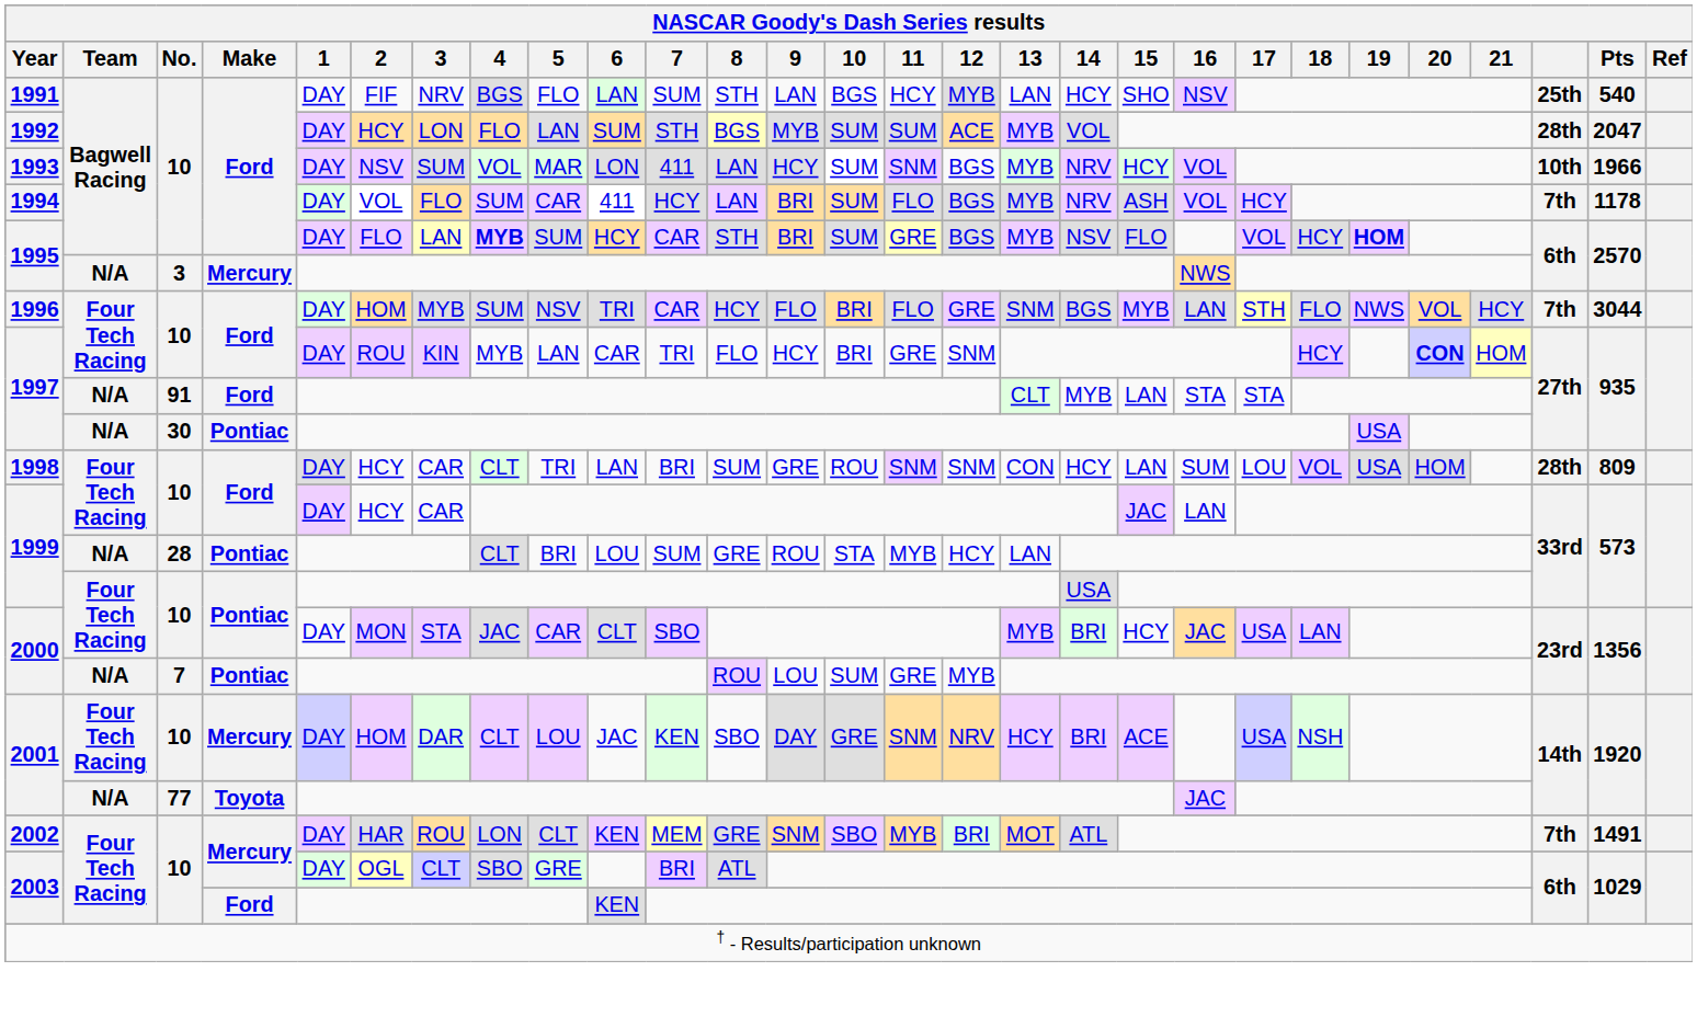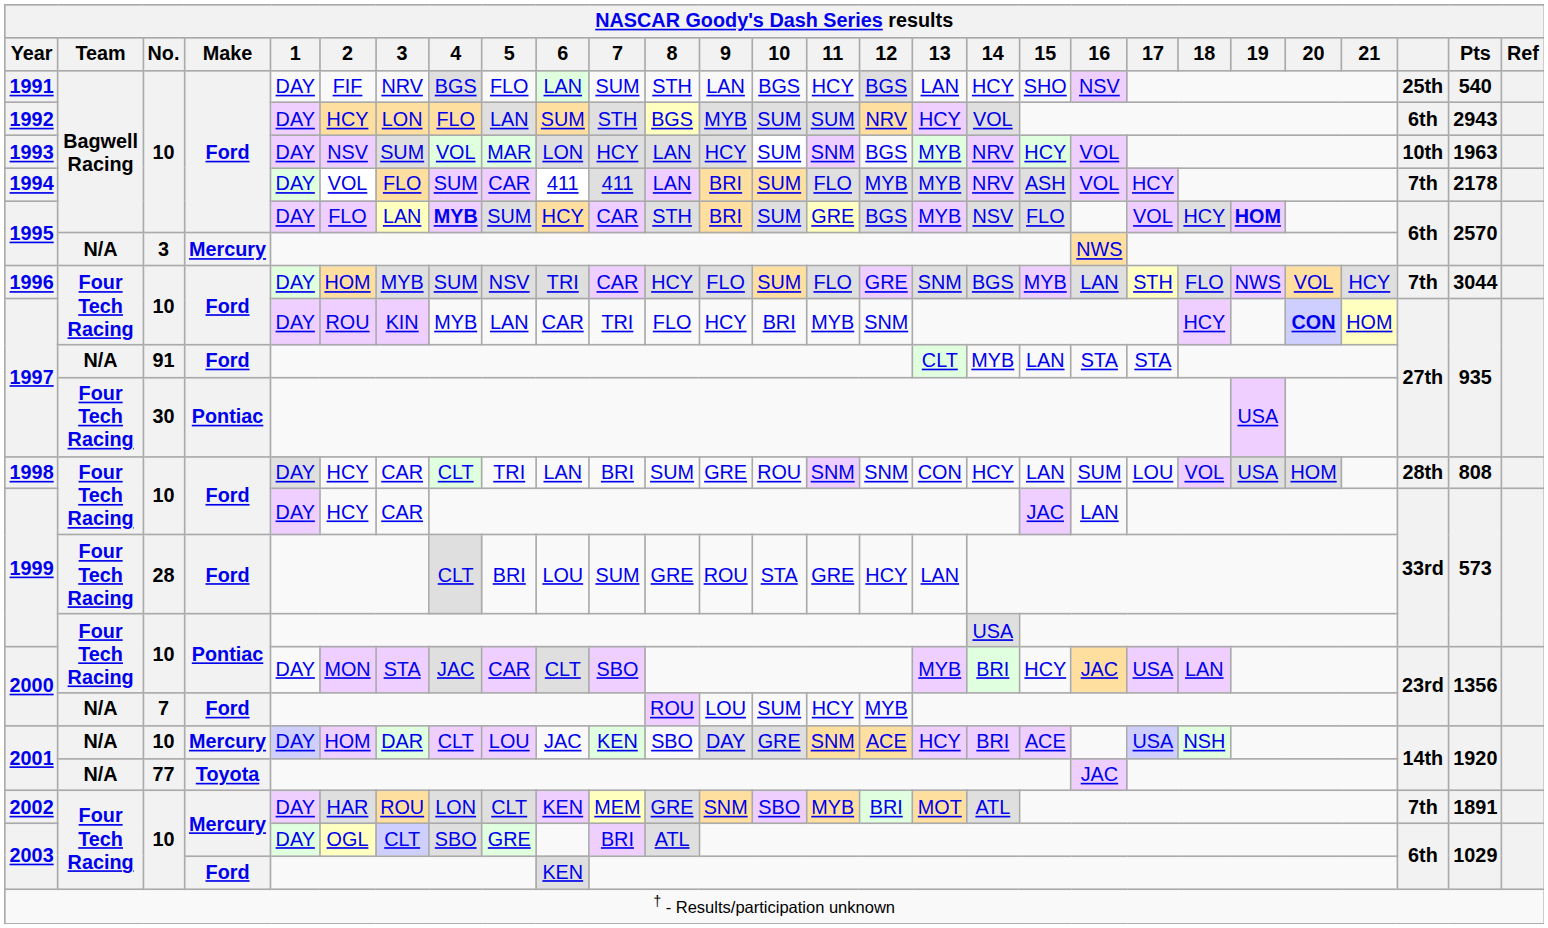 <table class="wikitable" style="text-align:center; font-size:75%">
 <tr>
 <th colspan=32><a href='#'>NASCAR Goody's Dash Series</a> results</th>
 </tr>
 <tr>
 <th>Year</th>
 <th>Team</th>
 <th>No.</th>
 <th>Make</th>
 <th>1</th>
 <th>2</th>
 <th>3</th>
 <th>4</th>
 <th>5</th>
 <th>6</th>
 <th>7</th>
 <th>8</th>
 <th>9</th>
 <th>10</th>
 <th>11</th>
 <th>12</th>
 <th>13</th>
 <th>14</th>
 <th>15</th>
 <th>16</th>
 <th>17</th>
 <th>18</th>
 <th>19</th>
 <th>20</th>
 <th>21</th>
 <th></th>
 <th>Pts</th>
 <th>Ref</th>
 </tr>
 <tr>
 <th><a href='#'>1991</a></th>
 <th rowspan=5>Bagwell Racing</th>
 <th rowspan=5>10</th>
 <th rowspan=5><a href='#'>Ford</a></th>
 <td><a href='#'>DAY</a></td>
 <td><a href='#'>FIF</a></td>
 <td><a href='#'>NRV</a></td>
 <td style="background:#DFDFDF;"><a href='#'>BGS</a><br></td>
 <td><a href='#'>FLO</a></td>
 <td style="background:#DFFFDF;"><a href='#'>LAN</a><br></td>
 <td><a href='#'>SUM</a></td>
 <td><a href='#'>STH</a></td>
 <td><a href='#'>LAN</a></td>
 <td><a href='#'>BGS</a></td>
 <td><a href='#'>HCY</a></td>
-<td style="background:#DFDFDF;"><a href='#'>MYB</a><br></td>
+<td style="background:#DFDFDF;"><a href='#'>BGS</a><br></td>
 <td><a href='#'>LAN</a></td>
 <td><a href='#'>HCY</a></td>
 <td><a href='#'>SHO</a></td>
 <td style="background:#EFCFFF;"><a href='#'>NSV</a><br></td>
 <td colspan=5></td>
 <th>25th</th>
 <th>540</th>
 <th></th>
 </tr>
 <tr>
 <th><a href='#'>1992</a></th>
 <td style="background:#EFCFFF;"><a href='#'>DAY</a><br></td>
 <td style="background:#FFDF9F;"><a href='#'>HCY</a><br></td>
 <td style="background:#FFDF9F;"><a href='#'>LON</a><br></td>
 <td style="background:#FFDF9F;"><a href='#'>FLO</a><br></td>
 <td style="background:#DFDFDF;"><a href='#'>LAN</a><br></td>
 <td style="background:#FFDF9F;"><a href='#'>SUM</a><br></td>
 <td style="background:#DFDFDF;"><a href='#'>STH</a><br></td>
 <td style="background:#FFFFBF;"><a href='#'>BGS</a><br></td>
 <td style="background:#DFDFDF;"><a href='#'>MYB</a><br></td>
 <td style="background:#DFDFDF;"><a href='#'>SUM</a><br></td>
 <td style="background:#DFDFDF;"><a href='#'>SUM</a><br></td>
-<td style="background:#FFDF9F;"><a href='#'>ACE</a><br></td>
-<td style="background:#EFCFFF;"><a href='#'>MYB</a><br></td>
+<td style="background:#FFDF9F;"><a href='#'>NRV</a><br></td>
+<td style="background:#EFCFFF;"><a href='#'>HCY</a><br></td>
 <td style="background:#DFDFDF;"><a href='#'>VOL</a><br></td>
 <td colspan=7></td>
-<th>28th</th>
-<th>2047</th>
+<th>6th</th>
+<th>2943</th>
 <th></th>
 </tr>
 <tr>
 <th><a href='#'>1993</a></th>
 <td style="background:#EFCFFF;"><a href='#'>DAY</a><br></td>
 <td style="background:#EFCFFF;"><a href='#'>NSV</a><br></td>
 <td style="background:#DFDFDF;"><a href='#'>SUM</a><br></td>
 <td style="background:#DFFFDF;"><a href='#'>VOL</a><br></td>
 <td style="background:#DFFFDF;"><a href='#'>MAR</a><br></td>
 <td style="background:#DFDFDF;"><a href='#'>LON</a><br></td>
-<td style="background:#DFDFDF;"><a href='#'>411</a><br></td>
+<td style="background:#DFDFDF;"><a href='#'>HCY</a><br></td>
 <td style="background:#DFDFDF;"><a href='#'>LAN</a><br></td>
 <td style="background:#DFDFDF;"><a href='#'>HCY</a><br></td>
 <td style="background:#FFFFFF;"><a href='#'>SUM</a><br></td>
 <td style="background:#EFCFFF;"><a href='#'>SNM</a><br></td>
 <td><a href='#'>BGS</a></td>
 <td style="background:#DFFFDF;"><a href='#'>MYB</a><br></td>
 <td style="background:#EFCFFF;"><a href='#'>NRV</a><br></td>
 <td style="background:#DFFFDF;"><a href='#'>HCY</a><br></td>
 <td style="background:#EFCFFF;"><a href='#'>VOL</a><br></td>
 <td colspan=5></td>
 <th>10th</th>
-<th>1966</th>
+<th>1963</th>
 <th></th>
 </tr>
 <tr>
 <th><a href='#'>1994</a></th>
 <td style="background:#DFFFDF;"><a href='#'>DAY</a><br></td>
 <td style="background:#FFFFFF;"><a href='#'>VOL</a><br></td>
 <td style="background:#FFDF9F;"><a href='#'>FLO</a><br></td>
 <td style="background:#EFCFFF;"><a href='#'>SUM</a><br></td>
 <td style="background:#EFCFFF;"><a href='#'>CAR</a><br></td>
 <td style="background:#FFFFFF;"><a href='#'>411</a><br></td>
-<td style="background:#DFDFDF;"><a href='#'>HCY</a><br></td>
+<td style="background:#DFDFDF;"><a href='#'>411</a><br></td>
 <td style="background:#EFCFFF;"><a href='#'>LAN</a><br></td>
 <td style="background:#FFDF9F;"><a href='#'>BRI</a><br></td>
 <td style="background:#FFDF9F;"><a href='#'>SUM</a><br></td>
 <td style="background:#DFDFDF;"><a href='#'>FLO</a><br></td>
-<td style="background:#DFDFDF;"><a href='#'>BGS</a><br></td>
+<td style="background:#DFDFDF;"><a href='#'>MYB</a><br></td>
 <td style="background:#DFDFDF;"><a href='#'>MYB</a><br></td>
 <td style="background:#EFCFFF;"><a href='#'>NRV</a><br></td>
 <td style="background:#DFDFDF;"><a href='#'>ASH</a><br></td>
 <td style="background:#EFCFFF;"><a href='#'>VOL</a><br></td>
 <td style="background:#EFCFFF;"><a href='#'>HCY</a><br></td>
 <td colspan=4></td>
 <th>7th</th>
-<th>1178</th>
+<th>2178</th>
 <th></th>
 </tr>
 <tr>
 <th rowspan=2><a href='#'>1995</a></th>
 <td style="background:#EFCFFF;"><a href='#'>DAY</a><br></td>
 <td style="background:#EFCFFF;"><a href='#'>FLO</a><br></td>
 <td style="background:#FFFFBF;"><a href='#'>LAN</a><br></td>
 <td style="background:#EFCFFF;"><strong><a href='#'>MYB</a></strong><br></td>
 <td style="background:#DFDFDF;"><a href='#'>SUM</a><br></td>
 <td style="background:#FFDF9F;"><a href='#'>HCY</a><br></td>
 <td style="background:#EFCFFF;"><a href='#'>CAR</a><br></td>
 <td style="background:#DFDFDF;"><a href='#'>STH</a><br></td>
 <td style="background:#FFDF9F;"><a href='#'>BRI</a><br></td>
 <td style="background:#DFDFDF;"><a href='#'>SUM</a><br></td>
 <td style="background:#FFFFBF;"><a href='#'>GRE</a><br></td>
 <td style="background:#DFDFDF;"><a href='#'>BGS</a><br></td>
 <td style="background:#EFCFFF;"><a href='#'>MYB</a><br></td>
 <td style="background:#DFDFDF;"><a href='#'>NSV</a><br></td>
 <td style="background:#DFDFDF;"><a href='#'>FLO</a><br></td>
 <td></td>
 <td style="background:#EFCFFF;"><a href='#'>VOL</a><br></td>
 <td style="background:#DFDFDF;"><a href='#'>HCY</a><br></td>
 <td style="background:#EFCFFF;"><strong><a href='#'>HOM</a></strong><br></td>
 <td colspan=2></td>
 <th rowspan=2>6th</th>
 <th rowspan=2>2570</th>
 <th rowspan=2></th>
 </tr>
 <tr>
 <th>N/A</th>
 <th>3</th>
 <th><a href='#'>Mercury</a></th>
 <td colspan=15></td>
 <td style="background:#FFDF9F;"><a href='#'>NWS</a><br></td>
 <td colspan=5></td>
 </tr>
 <tr>
 <th><a href='#'>1996</a></th>
 <th rowspan=2><a href='#'>Four Tech Racing</a></th>
 <th rowspan=2>10</th>
 <th rowspan=2><a href='#'>Ford</a></th>
 <td style="background:#DFFFDF;"><a href='#'>DAY</a><br></td>
 <td style="background:#FFDF9F;"><a href='#'>HOM</a><br></td>
 <td style="background:#DFDFDF;"><a href='#'>MYB</a><br></td>
 <td style="background:#DFDFDF;"><a href='#'>SUM</a><br></td>
 <td style="background:#DFDFDF;"><a href='#'>NSV</a><br></td>
 <td style="background:#DFDFDF;"><a href='#'>TRI</a><br></td>
 <td style="background:#EFCFFF;"><a href='#'>CAR</a><br></td>
 <td style="background:#DFDFDF;"><a href='#'>HCY</a><br></td>
 <td style="background:#DFDFDF;"><a href='#'>FLO</a><br></td>
-<td style="background:#FFDF9F;"><a href='#'>BRI</a><br></td>
+<td style="background:#FFDF9F;"><a href='#'>SUM</a><br></td>
 <td style="background:#DFDFDF;"><a href='#'>FLO</a><br></td>
 <td style="background:#EFCFFF;"><a href='#'>GRE</a><br></td>
 <td style="background:#DFDFDF;"><a href='#'>SNM</a><br></td>
 <td style="background:#DFDFDF;"><a href='#'>BGS</a><br></td>
 <td style="background:#EFCFFF;"><a href='#'>MYB</a><br></td>
 <td style="background:#DFDFDF;"><a href='#'>LAN</a><br></td>
 <td style="background:#FFFFBF;"><a href='#'>STH</a><br></td>
 <td style="background:#DFDFDF;"><a href='#'>FLO</a><br></td>
 <td style="background:#EFCFFF;"><a href='#'>NWS</a><br></td>
 <td style="background:#FFDF9F;"><a href='#'>VOL</a><br></td>
 <td style="background:#DFDFDF;"><a href='#'>HCY</a><br></td>
 <th>7th</th>
 <th>3044</th>
 <th></th>
 </tr>
 <tr>
 <th rowspan=3><a href='#'>1997</a></th>
 <td style="background:#EFCFFF;"><a href='#'>DAY</a><br></td>
 <td style="background:#EFCFFF;"><a href='#'>ROU</a><br></td>
 <td style="background:#EFCFFF;"><a href='#'>KIN</a><br></td>
 <td><a href='#'>MYB</a></td>
 <td><a href='#'>LAN</a></td>
 <td><a href='#'>CAR</a></td>
 <td><a href='#'>TRI</a></td>
 <td><a href='#'>FLO</a></td>
 <td><a href='#'>HCY</a></td>
 <td><a href='#'>BRI</a></td>
-<td><a href='#'>GRE</a></td>
+<td><a href='#'>MYB</a></td>
 <td><a href='#'>SNM</a></td>
 <td colspan=5></td>
 <td style="background:#EFCFFF;"><a href='#'>HCY</a><br></td>
 <td></td>
 <td style="background:#CFCFFF;"><strong><a href='#'>CON</a></strong><br></td>
 <td style="background:#FFFFBF;"><a href='#'>HOM</a><br></td>
 <th rowspan=3>27th</th>
 <th rowspan=3>935</th>
 <th rowspan=3></th>
 </tr>
 <tr>
 <th>N/A</th>
 <th>91</th>
 <th><a href='#'>Ford</a></th>
 <td colspan=12></td>
 <td style="background:#DFFFDF;"><a href='#'>CLT</a><br></td>
 <td><a href='#'>MYB</a></td>
 <td><a href='#'>LAN</a></td>
 <td><a href='#'>STA</a></td>
 <td><a href='#'>STA</a></td>
 <td colspan=4></td>
 </tr>
 <tr>
-<th>N/A</th>
+<th><a href='#'>Four Tech Racing</a></th>
 <th>30</th>
 <th><a href='#'>Pontiac</a></th>
 <td colspan=18></td>
 <td style="background:#EFCFFF;"><a href='#'>USA</a><br></td>
 <td colspan=2></td>
 </tr>
 <tr>
 <th><a href='#'>1998</a></th>
 <th rowspan=2><a href='#'>Four Tech Racing</a></th>
 <th rowspan=2>10</th>
 <th rowspan=2><a href='#'>Ford</a></th>
 <td style="background:#DFDFDF;"><a href='#'>DAY</a><br></td>
 <td><a href='#'>HCY</a></td>
 <td><a href='#'>CAR</a></td>
 <td style="background:#DFFFDF;"><a href='#'>CLT</a><br></td>
 <td><a href='#'>TRI</a></td>
 <td><a href='#'>LAN</a></td>
 <td><a href='#'>BRI</a></td>
 <td><a href='#'>SUM</a></td>
 <td><a href='#'>GRE</a></td>
 <td><a href='#'>ROU</a></td>
 <td style="background:#EFCFFF;"><a href='#'>SNM</a><br></td>
 <td><a href='#'>SNM</a></td>
 <td><a href='#'>CON</a></td>
 <td><a href='#'>HCY</a></td>
 <td><a href='#'>LAN</a></td>
 <td><a href='#'>SUM</a></td>
 <td><a href='#'>LOU</a></td>
 <td style="background:#EFCFFF;"><a href='#'>VOL</a><br></td>
 <td style="background:#DFDFDF;"><a href='#'>USA</a><br></td>
 <td style="background:#DFDFDF;"><a href='#'>HOM</a><br></td>
 <td></td>
 <th>28th</th>
-<th>809</th>
+<th>808</th>
 <th></th>
 </tr>
 <tr>
 <th rowspan=3><a href='#'>1999</a></th>
 <td style="background:#EFCFFF;"><a href='#'>DAY</a><br></td>
 <td><a href='#'>HCY</a></td>
 <td><a href='#'>CAR</a></td>
 <td colspan=11></td>
 <td style="background:#EFCFFF;"><a href='#'>JAC</a><br></td>
 <td><a href='#'>LAN</a></td>
 <td colspan=5></td>
 <th rowspan=3>33rd</th>
 <th rowspan=3>573</th>
 <th rowspan=3></th>
 </tr>
 <tr>
-<th>N/A</th>
+<th><a href='#'>Four Tech Racing</a></th>
 <th>28</th>
-<th><a href='#'>Pontiac</a></th>
+<th><a href='#'>Ford</a></th>
 <td colspan=3></td>
 <td style="background:#DFDFDF;"><a href='#'>CLT</a><br></td>
 <td><a href='#'>BRI</a></td>
 <td><a href='#'>LOU</a></td>
 <td><a href='#'>SUM</a></td>
 <td><a href='#'>GRE</a></td>
 <td><a href='#'>ROU</a></td>
 <td><a href='#'>STA</a></td>
-<td><a href='#'>MYB</a></td>
+<td><a href='#'>GRE</a></td>
 <td><a href='#'>HCY</a></td>
 <td><a href='#'>LAN</a></td>
 <td colspan=8></td>
 </tr>
 <tr>
 <th rowspan=2><a href='#'>Four Tech Racing</a></th>
 <th rowspan=2>10</th>
 <th rowspan=2><a href='#'>Pontiac</a></th>
 <td colspan=13></td>
 <td style="background:#DFDFDF;"><a href='#'>USA</a><br></td>
 <td colspan=7></td>
 </tr>
 <tr>
 <th rowspan=2><a href='#'>2000</a></th>
 <td><a href='#'>DAY</a></td>
 <td style="background:#EFCFFF;"><a href='#'>MON</a><br></td>
 <td style="background:#EFCFFF;"><a href='#'>STA</a><br></td>
 <td style="background:#DFDFDF;"><a href='#'>JAC</a><br></td>
 <td style="background:#EFCFFF;"><a href='#'>CAR</a><br></td>
 <td style="background:#DFDFDF;"><a href='#'>CLT</a><br></td>
 <td style="background:#EFCFFF;"><a href='#'>SBO</a><br></td>
 <td colspan=5></td>
 <td style="background:#EFCFFF;"><a href='#'>MYB</a><br></td>
 <td style="background:#DFFFDF;"><a href='#'>BRI</a><br></td>
 <td><a href='#'>HCY</a></td>
 <td style="background:#FFDF9F;"><a href='#'>JAC</a><br></td>
 <td style="background:#EFCFFF;"><a href='#'>USA</a><br></td>
 <td style="background:#EFCFFF;"><a href='#'>LAN</a><br></td>
 <td colspan=3></td>
 <th rowspan=2>23rd</th>
 <th rowspan=2>1356</th>
 <th rowspan=2></th>
 </tr>
 <tr>
 <th>N/A</th>
 <th>7</th>
-<th><a href='#'>Pontiac</a></th>
+<th><a href='#'>Ford</a></th>
 <td colspan=7></td>
 <td style="background:#EFCFFF;"><a href='#'>ROU</a><br></td>
 <td><a href='#'>LOU</a></td>
 <td><a href='#'>SUM</a></td>
-<td><a href='#'>GRE</a></td>
+<td><a href='#'>HCY</a></td>
 <td><a href='#'>MYB</a></td>
 <td colspan=9></td>
 </tr>
 <tr>
 <th rowspan=2><a href='#'>2001</a></th>
-<th><a href='#'>Four Tech Racing</a></th>
+<th>N/A</th>
 <th>10</th>
 <th><a href='#'>Mercury</a></th>
 <td style="background:#CFCFFF;"><a href='#'>DAY</a><br></td>
 <td style="background:#EFCFFF;"><a href='#'>HOM</a><br></td>
 <td style="background:#DFFFDF;"><a href='#'>DAR</a><br></td>
 <td style="background:#EFCFFF;"><a href='#'>CLT</a><br></td>
 <td style="background:#EFCFFF;"><a href='#'>LOU</a><br></td>
 <td><a href='#'>JAC</a></td>
 <td style="background:#DFFFDF;"><a href='#'>KEN</a><br></td>
 <td><a href='#'>SBO</a></td>
 <td style="background:#DFDFDF;"><a href='#'>DAY</a><br></td>
 <td style="background:#DFDFDF;"><a href='#'>GRE</a><br></td>
 <td style="background:#FFDF9F;"><a href='#'>SNM</a><br></td>
-<td style="background:#FFDF9F;"><a href='#'>NRV</a><br></td>
+<td style="background:#FFDF9F;"><a href='#'>ACE</a><br></td>
 <td style="background:#EFCFFF;"><a href='#'>HCY</a><br></td>
 <td style="background:#EFCFFF;"><a href='#'>BRI</a><br></td>
 <td style="background:#EFCFFF;"><a href='#'>ACE</a><br></td>
 <td></td>
 <td style="background:#CFCFFF;"><a href='#'>USA</a><br></td>
 <td style="background:#DFFFDF;"><a href='#'>NSH</a><br></td>
 <td colspan=3></td>
 <th rowspan=2>14th</th>
 <th rowspan=2>1920</th>
 <th rowspan=2></th>
 </tr>
 <tr>
 <th>N/A</th>
 <th>77</th>
 <th><a href='#'>Toyota</a></th>
 <td colspan=15></td>
 <td style="background:#EFCFFF;"><a href='#'>JAC</a><br></td>
 <td colspan=5></td>
 </tr>
 <tr>
 <th><a href='#'>2002</a></th>
 <th rowspan=3><a href='#'>Four Tech Racing</a></th>
 <th rowspan=3>10</th>
 <th rowspan=2><a href='#'>Mercury</a></th>
 <td style="background:#EFCFFF;"><a href='#'>DAY</a><br></td>
 <td style="background:#DFDFDF;"><a href='#'>HAR</a><br></td>
 <td style="background:#FFDF9F;"><a href='#'>ROU</a><br></td>
 <td style="background:#DFDFDF;"><a href='#'>LON</a><br></td>
 <td style="background:#DFDFDF;"><a href='#'>CLT</a><br></td>
 <td style="background:#EFCFFF;"><a href='#'>KEN</a><br></td>
 <td style="background:#FFFFBF;"><a href='#'>MEM</a><br></td>
 <td style="background:#DFDFDF;"><a href='#'>GRE</a><br></td>
 <td style="background:#FFDF9F;"><a href='#'>SNM</a><br></td>
 <td style="background:#EFCFFF;"><a href='#'>SBO</a><br></td>
 <td style="background:#FFDF9F;"><a href='#'>MYB</a><br></td>
 <td style="background:#DFFFDF;"><a href='#'>BRI</a><br></td>
 <td style="background:#FFDF9F;"><a href='#'>MOT</a><br></td>
 <td style="background:#DFDFDF;"><a href='#'>ATL</a><br></td>
 <td colspan=7></td>
 <th>7th</th>
-<th>1491</th>
+<th>1891</th>
 <th></th>
 </tr>
 <tr>
 <th rowspan=2><a href='#'>2003</a></th>
 <td style="background:#DFFFDF;"><a href='#'>DAY</a><br></td>
 <td style="background:#FFFFBF;"><a href='#'>OGL</a><br></td>
 <td style="background:#CFCFFF;"><a href='#'>CLT</a><br></td>
 <td style="background:#DFDFDF;"><a href='#'>SBO</a><br></td>
 <td style="background:#DFFFDF;"><a href='#'>GRE</a><br></td>
 <td></td>
 <td style="background:#EFCFFF;"><a href='#'>BRI</a><br></td>
 <td style="background:#DFDFDF;"><a href='#'>ATL</a><br></td>
 <td colspan=13></td>
 <th rowspan=2>6th</th>
 <th rowspan=2>1029</th>
 <th rowspan=2></th>
 </tr>
 <tr>
 <th><a href='#'>Ford</a></th>
 <td colspan=5></td>
 <td style="background:#DFDFDF;"><a href='#'>KEN</a><br></td>
 <td colspan=15></td>
 </tr>
 <tr>
 <td colspan=32><small><sup>†</sup> - Results/participation unknown</small></td>
 </tr>
 </table>
